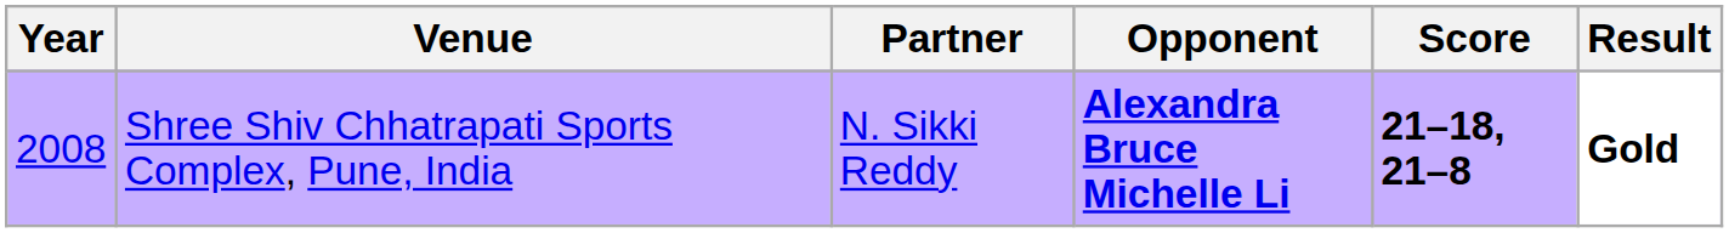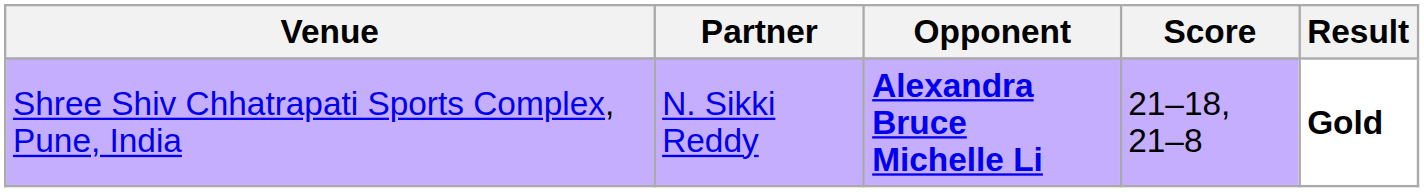 <table class="sortable wikitable" style="font-size: 90%;">
 <tr>
-<th>Year</th>
 <th>Venue</th>
 <th>Partner</th>
 <th>Opponent</th>
 <th>Score</th>
 <th>Result</th>
 </tr>
 <tr style="background:#C6AEFF">
-<td align="center"><a href='#'>2008</a></td>
 <td align="left"><a href='#'>Shree Shiv Chhatrapati Sports Complex</a>, <a href='#'>Pune, India</a></td>
 <td align="left"> <a href='#'>N. Sikki Reddy</a></td>
 <td align="left"><strong> <a href='#'>Alexandra Bruce</a><br> <a href='#'>Michelle Li</a></strong></td>
-<td align="left"><strong>21–18, 21–8</strong></td>
+<td align="left">21–18, 21–8</td>
 <td style="text-align:left; background:white"> <strong>Gold</strong></td>
 </tr>
 </table>
